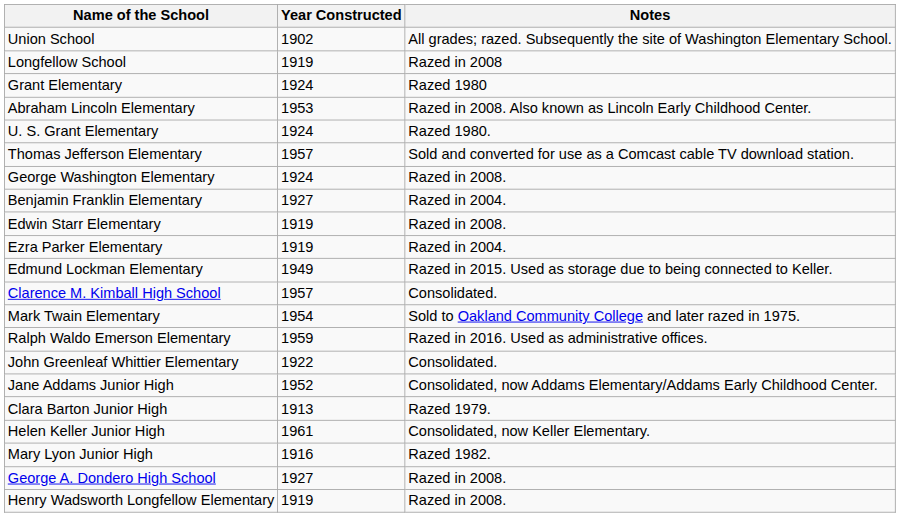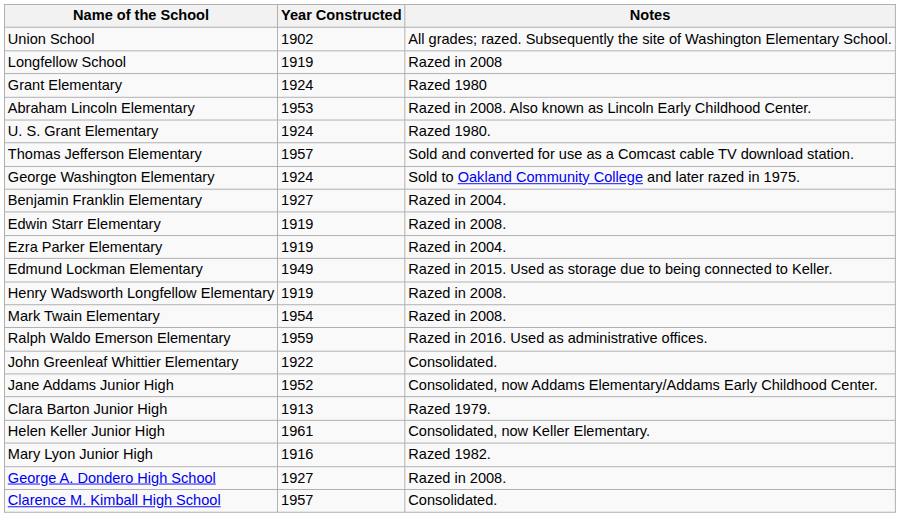 <table class="wikitable">
 <tr>
 <th>Name of the School</th>
 <th>Year Constructed</th>
 <th>Notes</th>
 </tr>
 <tr>
 <td>Union School</td>
 <td>1902</td>
 <td>All grades; razed. Subsequently the site of Washington Elementary School.</td>
 </tr>
 <tr>
 <td>Longfellow School</td>
 <td>1919</td>
 <td>Razed in 2008</td>
 </tr>
 <tr>
 <td>Grant Elementary</td>
 <td>1924</td>
 <td>Razed 1980</td>
 </tr>
 <tr>
 <td>Abraham Lincoln Elementary</td>
 <td>1953</td>
 <td>Razed in 2008. Also known as Lincoln Early Childhood Center.</td>
 </tr>
 <tr>
 <td>U. S. Grant Elementary</td>
 <td>1924</td>
 <td>Razed 1980.</td>
 </tr>
 <tr>
 <td>Thomas Jefferson Elementary</td>
 <td>1957</td>
 <td>Sold and converted for use as a Comcast cable TV download station.</td>
 </tr>
 <tr>
 <td>George Washington Elementary</td>
 <td>1924</td>
-<td>Razed in 2008.</td>
+<td>Sold to <a href='#'>Oakland Community College</a> and later razed in 1975.</td>
 </tr>
 <tr>
 <td>Benjamin Franklin Elementary</td>
 <td>1927</td>
 <td>Razed in 2004.</td>
 </tr>
 <tr>
 <td>Edwin Starr Elementary</td>
 <td>1919</td>
 <td>Razed in 2008.</td>
 </tr>
 <tr>
 <td>Ezra Parker Elementary</td>
 <td>1919</td>
 <td>Razed in 2004.</td>
 </tr>
 <tr>
 <td>Edmund Lockman Elementary</td>
 <td>1949</td>
 <td>Razed in 2015. Used as storage due to being connected to Keller.</td>
 </tr>
 <tr>
-<td><a href='#'>Clarence M. Kimball High School</a></td>
-<td>1957</td>
-<td>Consolidated.</td>
+<td>Henry Wadsworth Longfellow Elementary</td>
+<td>1919</td>
+<td>Razed in 2008.</td>
 </tr>
 <tr>
 <td>Mark Twain Elementary</td>
 <td>1954</td>
-<td>Sold to <a href='#'>Oakland Community College</a> and later razed in 1975.</td>
+<td>Razed in 2008.</td>
 </tr>
 <tr>
 <td>Ralph Waldo Emerson Elementary</td>
 <td>1959</td>
 <td>Razed in 2016. Used as administrative offices.</td>
 </tr>
 <tr>
 <td>John Greenleaf Whittier Elementary</td>
 <td>1922</td>
 <td>Consolidated.</td>
 </tr>
 <tr>
 <td>Jane Addams Junior High</td>
 <td>1952</td>
 <td>Consolidated, now Addams Elementary/Addams Early Childhood Center.</td>
 </tr>
 <tr>
 <td>Clara Barton Junior High</td>
 <td>1913</td>
 <td>Razed 1979.</td>
 </tr>
 <tr>
 <td>Helen Keller Junior High</td>
 <td>1961</td>
 <td>Consolidated, now Keller Elementary.</td>
 </tr>
 <tr>
 <td>Mary Lyon Junior High</td>
 <td>1916</td>
 <td>Razed 1982.</td>
 </tr>
 <tr>
 <td><a href='#'>George A. Dondero High School</a></td>
 <td>1927</td>
 <td>Razed in 2008.</td>
 </tr>
 <tr>
-<td>Henry Wadsworth Longfellow Elementary</td>
-<td>1919</td>
-<td>Razed in 2008.</td>
+<td><a href='#'>Clarence M. Kimball High School</a></td>
+<td>1957</td>
+<td>Consolidated.</td>
 </tr>
 </table>
